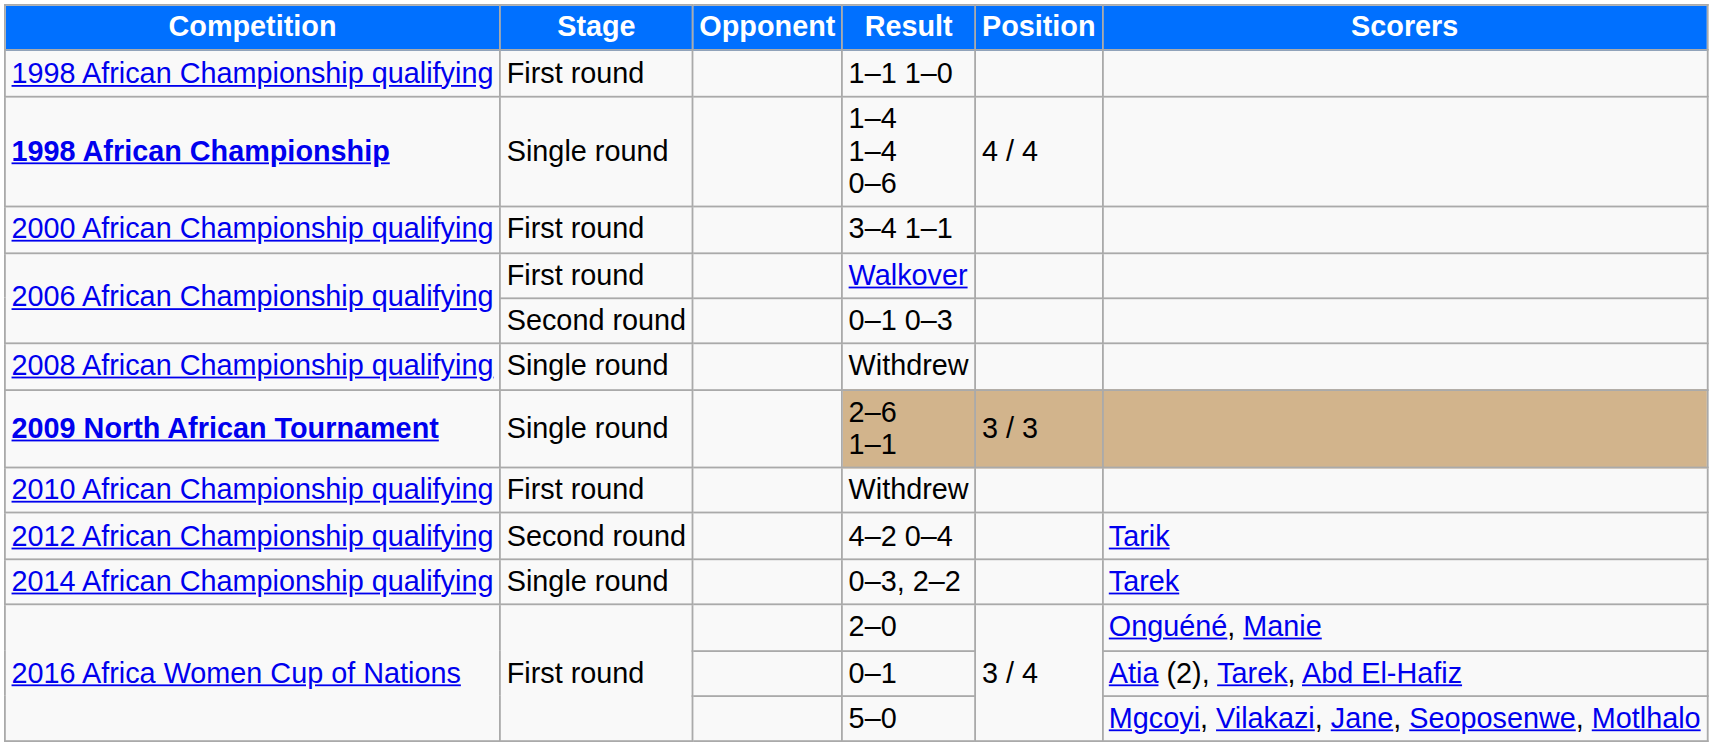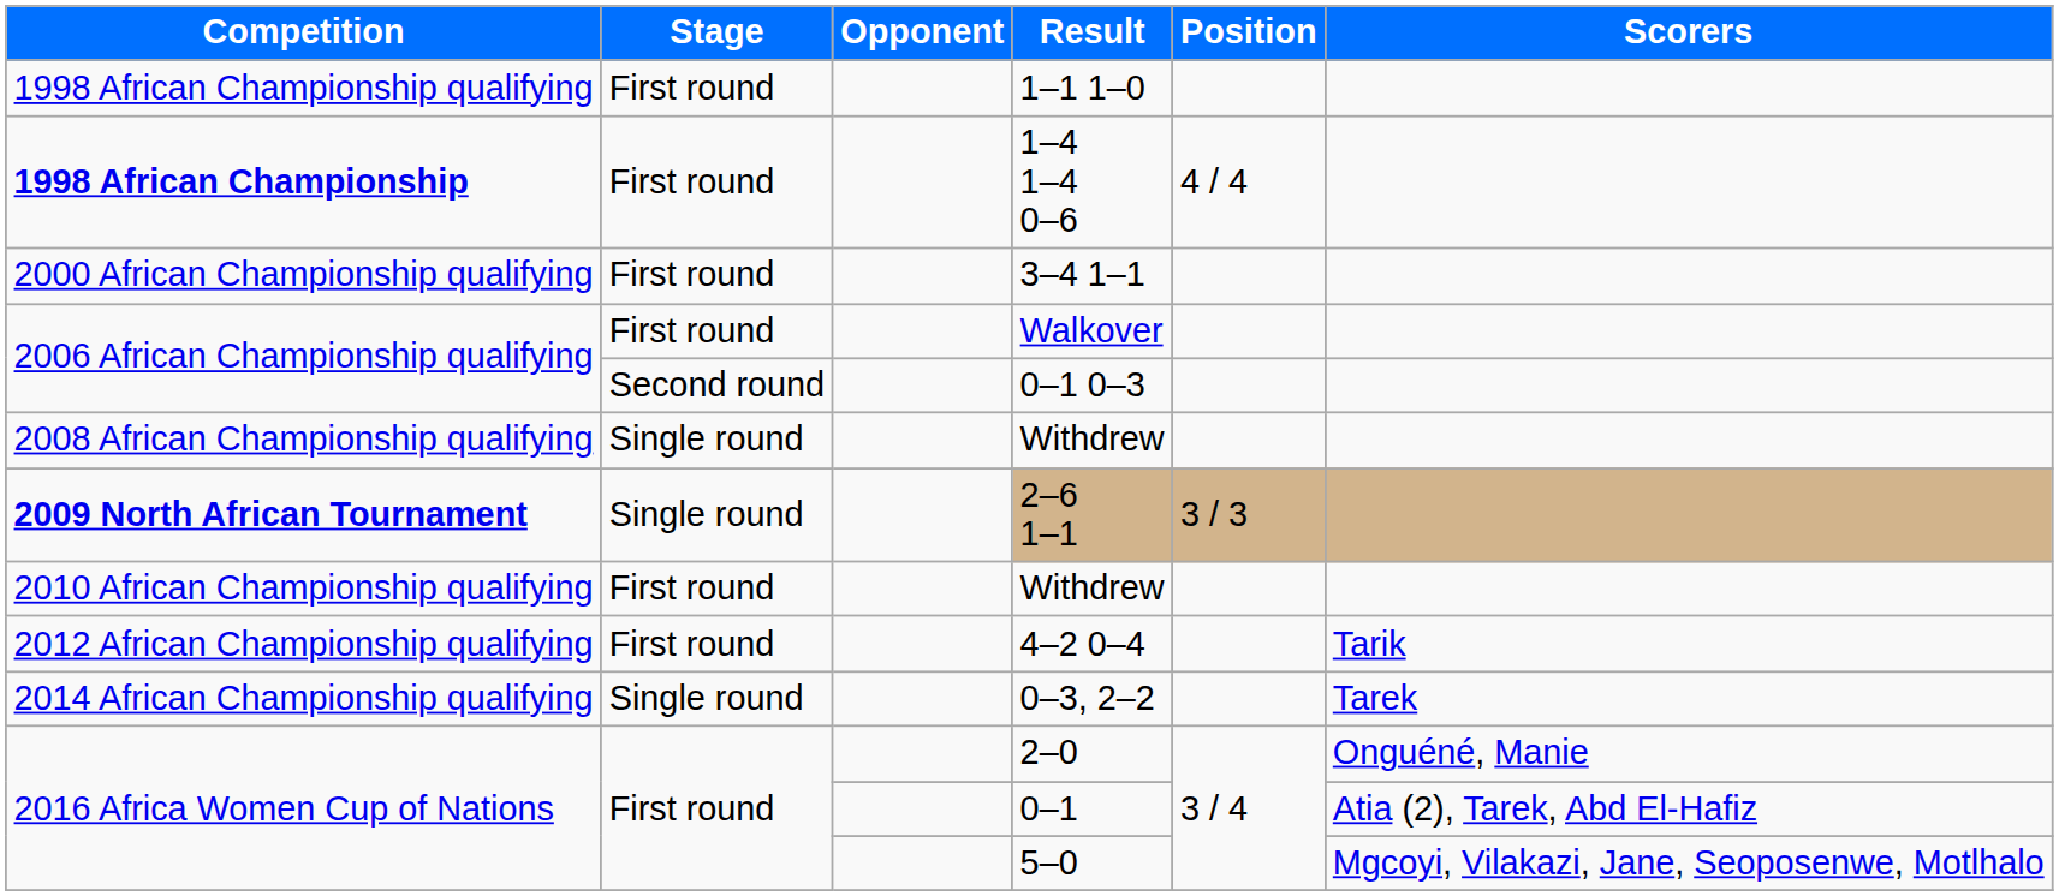 <table class="wikitable">
 <tr>
 <th style="background:#0070FF;color:white;">Competition</th>
 <th style="background:#0070FF;color:white;">Stage</th>
 <th style="background:#0070FF;color:white;">Opponent</th>
 <th style="background:#0070FF;color:white;">Result</th>
 <th style="background:#0070FF;color:white;">Position</th>
 <th style="background:#0070FF;color:white;">Scorers</th>
 </tr>
 <tr>
 <td><a href='#'>1998 African Championship qualifying</a></td>
 <td>First round</td>
 <td></td>
 <td>1–1 1–0</td>
 <td></td>
 <td></td>
 </tr>
 <tr>
 <td> <strong><a href='#'>1998 African Championship</a></strong></td>
-<td>Single round</td>
+<td>First round</td>
 <td><br><br></td>
 <td>1–4<br>1–4<br>0–6</td>
 <td>4 / 4</td>
 <td></td>
 </tr>
 <tr>
 <td><a href='#'>2000 African Championship qualifying</a></td>
 <td>First round</td>
 <td></td>
 <td>3–4 1–1</td>
 <td></td>
 <td></td>
 </tr>
 <tr>
 <td rowspan=2><a href='#'>2006 African Championship qualifying</a></td>
 <td>First round</td>
 <td></td>
 <td><a href='#'>Walkover</a></td>
 <td></td>
 <td></td>
 </tr>
 <tr>
 <td>Second round</td>
 <td></td>
 <td>0–1 0–3</td>
 <td></td>
 </tr>
 <tr>
 <td><a href='#'>2008 African Championship qualifying</a></td>
 <td>Single round</td>
 <td></td>
 <td>Withdrew</td>
 <td></td>
 <td></td>
 </tr>
 <tr>
 <td> <strong><a href='#'>2009 North African Tournament</a></strong></td>
 <td>Single round</td>
 <td><br></td>
 <td bgcolor="#d2b48c">2–6<br>1–1</td>
 <td bgcolor="#d2b48c">3 / 3</td>
 <td bgcolor="#d2b48c"></td>
 </tr>
 <tr>
 <td><a href='#'>2010 African Championship qualifying</a></td>
 <td>First round</td>
 <td></td>
 <td>Withdrew</td>
 <td></td>
 <td></td>
 </tr>
 <tr>
 <td><a href='#'>2012 African Championship qualifying</a></td>
-<td>Second round</td>
+<td>First round</td>
 <td></td>
 <td>4–2 0–4</td>
 <td></td>
 <td><a href='#'>Tarik</a></td>
 </tr>
 <tr>
 <td><a href='#'>2014 African Championship qualifying</a></td>
 <td>Single round</td>
 <td></td>
 <td>0–3, 2–2</td>
 <td></td>
 <td><a href='#'>Tarek</a></td>
 </tr>
 <tr>
 <td rowspan=3> <a href='#'>2016 Africa Women Cup of Nations</a></td>
 <td rowspan=3>First round</td>
 <td></td>
 <td>2–0</td>
 <td rowspan=3>3 / 4</td>
 <td><a href='#'>Onguéné</a>, <a href='#'>Manie</a></td>
 </tr>
 <tr>
 <td></td>
 <td>0–1</td>
 <td><a href='#'>Atia</a> (2), <a href='#'>Tarek</a>, <a href='#'>Abd El-Hafiz</a></td>
 </tr>
 <tr>
 <td></td>
 <td>5–0</td>
 <td><a href='#'>Mgcoyi</a>, <a href='#'>Vilakazi</a>, <a href='#'>Jane</a>, <a href='#'>Seoposenwe</a>, <a href='#'>Motlhalo</a></td>
 </tr>
 </table>
